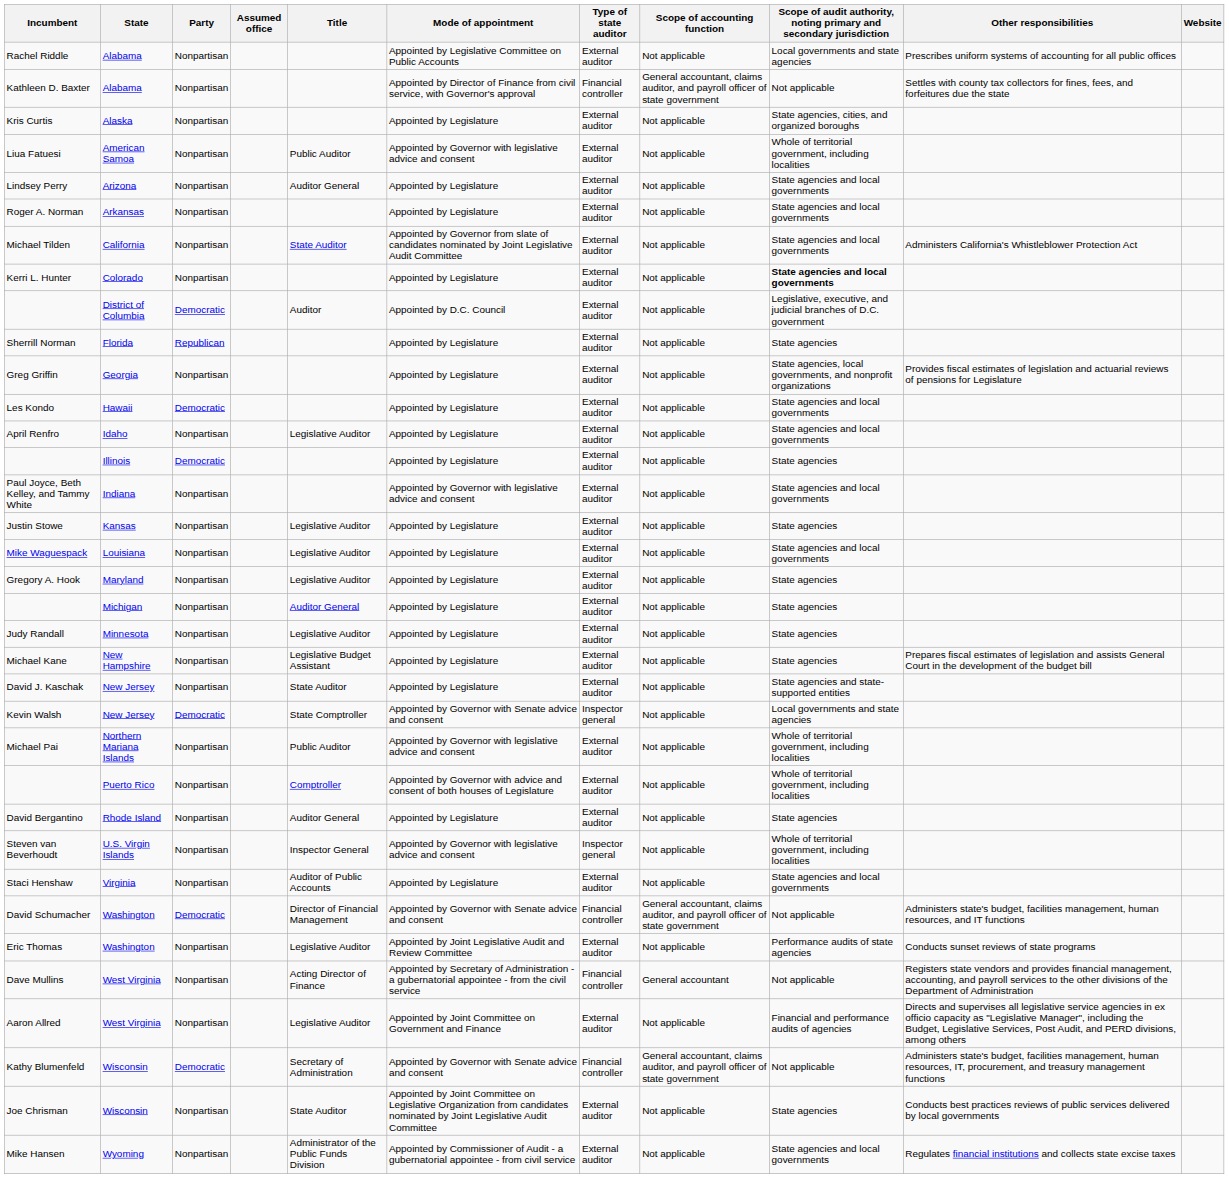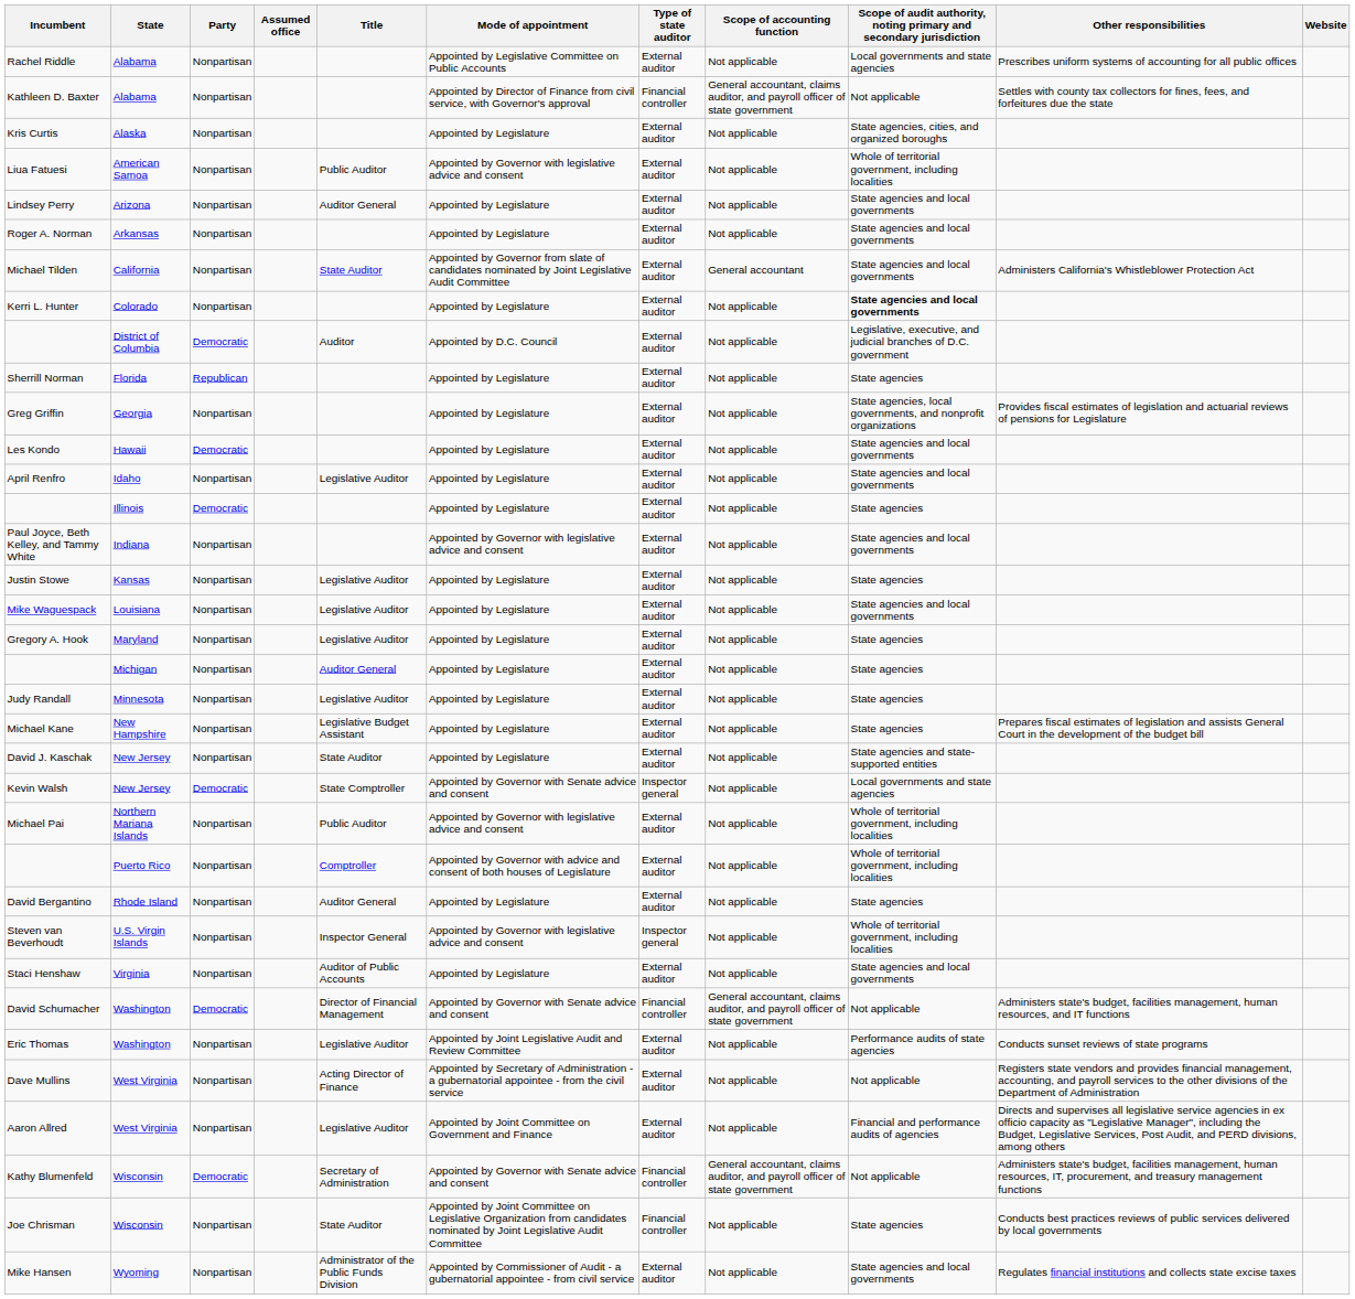 <table class="wikitable sortable">
 <tr>
 <th>Incumbent</th>
 <th>State</th>
 <th>Party</th>
 <th>Assumed office</th>
 <th>Title</th>
 <th>Mode of appointment</th>
 <th>Type of state auditor</th>
 <th>Scope of accounting function</th>
 <th>Scope of audit authority, noting primary and secondary jurisdiction</th>
 <th>Other responsibilities</th>
 <th>Website</th>
 </tr>
 <tr>
 <td>Rachel Riddle</td>
 <td><a href='#'>Alabama</a></td>
 <td>Nonpartisan</td>
 <td></td>
 <td></td>
 <td>Appointed by Legislative Committee on Public Accounts</td>
 <td>External auditor</td>
 <td>Not applicable</td>
 <td>Local governments and state agencies</td>
 <td>Prescribes uniform systems of accounting for all public offices</td>
 <td></td>
 </tr>
 <tr>
 <td>Kathleen D. Baxter</td>
 <td><a href='#'>Alabama</a></td>
 <td>Nonpartisan</td>
 <td></td>
 <td></td>
 <td>Appointed by Director of Finance from civil service, with Governor's approval</td>
 <td>Financial controller</td>
 <td>General accountant, claims auditor, and payroll officer of state government</td>
 <td>Not applicable</td>
 <td>Settles with county tax collectors for fines, fees, and forfeitures due the state</td>
 <td></td>
 </tr>
 <tr>
 <td>Kris Curtis</td>
 <td><a href='#'>Alaska</a></td>
 <td>Nonpartisan</td>
 <td></td>
 <td></td>
 <td>Appointed by Legislature</td>
 <td>External auditor</td>
 <td>Not applicable</td>
 <td>State agencies, cities, and organized boroughs</td>
 <td></td>
 <td></td>
 </tr>
 <tr>
 <td>Liua Fatuesi</td>
 <td><a href='#'>American Samoa</a></td>
 <td>Nonpartisan</td>
 <td></td>
 <td>Public Auditor</td>
 <td>Appointed by Governor with legislative advice and consent</td>
 <td>External auditor</td>
 <td>Not applicable</td>
 <td>Whole of territorial government, including localities</td>
 <td></td>
 <td></td>
 </tr>
 <tr>
 <td>Lindsey Perry</td>
 <td><a href='#'>Arizona</a></td>
 <td>Nonpartisan</td>
 <td></td>
 <td>Auditor General</td>
 <td>Appointed by Legislature</td>
 <td>External auditor</td>
 <td>Not applicable</td>
 <td>State agencies and local governments</td>
 <td></td>
 <td></td>
 </tr>
 <tr>
 <td>Roger A. Norman</td>
 <td><a href='#'>Arkansas</a></td>
 <td>Nonpartisan</td>
 <td></td>
 <td></td>
 <td>Appointed by Legislature</td>
 <td>External auditor</td>
 <td>Not applicable</td>
 <td>State agencies and local governments</td>
 <td></td>
 <td></td>
 </tr>
 <tr>
 <td>Michael Tilden</td>
 <td><a href='#'>California</a></td>
 <td>Nonpartisan</td>
 <td></td>
 <td><a href='#'>State Auditor</a></td>
 <td>Appointed by Governor from slate of candidates nominated by Joint Legislative Audit Committee</td>
 <td>External auditor</td>
-<td>Not applicable</td>
+<td>General accountant</td>
 <td>State agencies and local governments</td>
 <td>Administers California's Whistleblower Protection Act</td>
 <td></td>
 </tr>
 <tr>
 <td>Kerri L. Hunter</td>
 <td><a href='#'>Colorado</a></td>
 <td>Nonpartisan</td>
 <td></td>
 <td></td>
 <td>Appointed by Legislature</td>
 <td>External auditor</td>
 <td>Not applicable</td>
 <td><strong>State agencies and local governments</strong></td>
 <td></td>
 <td></td>
 </tr>
 <tr>
 <td></td>
 <td><a href='#'>District of Columbia</a></td>
 <td><a href='#'>Democratic</a></td>
 <td></td>
 <td>Auditor</td>
 <td>Appointed by D.C. Council</td>
 <td>External auditor</td>
 <td>Not applicable</td>
 <td>Legislative, executive, and judicial branches of D.C. government</td>
 <td></td>
 <td></td>
 </tr>
 <tr>
 <td>Sherrill Norman</td>
 <td><a href='#'>Florida</a></td>
 <td><a href='#'>Republican</a></td>
 <td></td>
 <td></td>
 <td>Appointed by Legislature</td>
 <td>External auditor</td>
 <td>Not applicable</td>
 <td>State agencies</td>
 <td></td>
 <td></td>
 </tr>
 <tr>
 <td>Greg Griffin</td>
 <td><a href='#'>Georgia</a></td>
 <td>Nonpartisan</td>
 <td></td>
 <td></td>
 <td>Appointed by Legislature</td>
 <td>External auditor</td>
 <td>Not applicable</td>
 <td>State agencies, local governments, and nonprofit organizations</td>
 <td>Provides fiscal estimates of legislation and actuarial reviews of pensions for Legislature</td>
 <td></td>
 </tr>
 <tr>
 <td>Les Kondo</td>
 <td><a href='#'>Hawaii</a></td>
 <td><a href='#'>Democratic</a></td>
 <td></td>
 <td></td>
 <td>Appointed by Legislature</td>
 <td>External auditor</td>
 <td>Not applicable</td>
 <td>State agencies and local governments</td>
 <td></td>
 <td></td>
 </tr>
 <tr>
 <td>April Renfro</td>
 <td><a href='#'>Idaho</a></td>
 <td>Nonpartisan</td>
 <td></td>
 <td>Legislative Auditor</td>
 <td>Appointed by Legislature</td>
 <td>External auditor</td>
 <td>Not applicable</td>
 <td>State agencies and local governments</td>
 <td></td>
 <td></td>
 </tr>
 <tr>
 <td></td>
 <td><a href='#'>Illinois</a></td>
 <td><a href='#'>Democratic</a></td>
 <td></td>
 <td></td>
 <td>Appointed by Legislature</td>
 <td>External auditor</td>
 <td>Not applicable</td>
 <td>State agencies</td>
 <td></td>
 <td></td>
 </tr>
 <tr>
 <td>Paul Joyce, Beth Kelley, and Tammy White</td>
 <td><a href='#'>Indiana</a></td>
 <td>Nonpartisan</td>
 <td>  </td>
 <td></td>
 <td>Appointed by Governor with legislative advice and consent</td>
 <td>External auditor</td>
 <td>Not applicable</td>
 <td>State agencies and local governments</td>
 <td></td>
 <td></td>
 </tr>
 <tr>
 <td>Justin Stowe</td>
 <td><a href='#'>Kansas</a></td>
 <td>Nonpartisan</td>
 <td></td>
 <td>Legislative Auditor</td>
 <td>Appointed by Legislature</td>
 <td>External auditor</td>
 <td>Not applicable</td>
 <td>State agencies</td>
 <td></td>
 <td></td>
 </tr>
 <tr>
 <td><a href='#'>Mike Waguespack</a></td>
 <td><a href='#'>Louisiana</a></td>
 <td>Nonpartisan</td>
 <td></td>
 <td>Legislative Auditor</td>
 <td>Appointed by Legislature</td>
 <td>External auditor</td>
 <td>Not applicable</td>
 <td>State agencies and local governments</td>
 <td></td>
 <td></td>
 </tr>
 <tr>
 <td>Gregory A. Hook</td>
 <td><a href='#'>Maryland</a></td>
 <td>Nonpartisan</td>
 <td></td>
 <td>Legislative Auditor</td>
 <td>Appointed by Legislature</td>
 <td>External auditor</td>
 <td>Not applicable</td>
 <td>State agencies</td>
 <td></td>
 <td></td>
 </tr>
 <tr>
 <td></td>
 <td><a href='#'>Michigan</a></td>
 <td>Nonpartisan</td>
 <td></td>
 <td><a href='#'>Auditor General</a></td>
 <td>Appointed by Legislature</td>
 <td>External auditor</td>
 <td>Not applicable</td>
 <td>State agencies</td>
 <td></td>
 <td></td>
 </tr>
 <tr>
 <td>Judy Randall</td>
 <td><a href='#'>Minnesota</a></td>
 <td>Nonpartisan</td>
 <td></td>
 <td>Legislative Auditor</td>
 <td>Appointed by Legislature</td>
 <td>External auditor</td>
 <td>Not applicable</td>
 <td>State agencies</td>
 <td></td>
 <td></td>
 </tr>
 <tr>
 <td>Michael Kane</td>
 <td><a href='#'>New Hampshire</a></td>
 <td>Nonpartisan</td>
 <td></td>
 <td>Legislative Budget Assistant</td>
 <td>Appointed by Legislature</td>
 <td>External auditor</td>
 <td>Not applicable</td>
 <td>State agencies</td>
 <td>Prepares fiscal estimates of legislation and assists General Court in the development of the budget bill</td>
 <td></td>
 </tr>
 <tr>
 <td>David J. Kaschak</td>
 <td><a href='#'>New Jersey</a></td>
 <td>Nonpartisan</td>
 <td></td>
 <td>State Auditor</td>
 <td>Appointed by Legislature</td>
 <td>External auditor</td>
 <td>Not applicable</td>
 <td>State agencies and state-supported entities</td>
 <td></td>
 <td></td>
 </tr>
 <tr>
 <td>Kevin Walsh</td>
 <td><a href='#'>New Jersey</a></td>
 <td><a href='#'>Democratic</a></td>
 <td></td>
 <td>State Comptroller</td>
 <td>Appointed by Governor with Senate advice and consent</td>
 <td>Inspector general</td>
 <td>Not applicable</td>
 <td>Local governments and state agencies</td>
 <td></td>
 <td></td>
 </tr>
 <tr>
 <td>Michael Pai</td>
 <td><a href='#'>Northern Mariana Islands</a></td>
 <td>Nonpartisan</td>
 <td></td>
 <td>Public Auditor</td>
 <td>Appointed by Governor with legislative advice and consent</td>
 <td>External auditor</td>
 <td>Not applicable</td>
 <td>Whole of territorial government, including localities</td>
 <td></td>
 <td></td>
 </tr>
 <tr>
 <td></td>
 <td><a href='#'>Puerto Rico</a></td>
 <td>Nonpartisan</td>
 <td></td>
 <td><a href='#'>Comptroller</a></td>
 <td>Appointed by Governor with advice and consent of both houses of Legislature</td>
 <td>External auditor</td>
 <td>Not applicable</td>
 <td>Whole of territorial government, including localities</td>
 <td></td>
 <td></td>
 </tr>
 <tr>
 <td>David Bergantino</td>
 <td><a href='#'>Rhode Island</a></td>
 <td>Nonpartisan</td>
 <td></td>
 <td>Auditor General</td>
 <td>Appointed by Legislature</td>
 <td>External auditor</td>
 <td>Not applicable</td>
 <td>State agencies</td>
 <td></td>
 <td></td>
 </tr>
 <tr>
 <td>Steven van Beverhoudt</td>
 <td><a href='#'>U.S. Virgin Islands</a></td>
 <td>Nonpartisan</td>
 <td></td>
 <td>Inspector General</td>
 <td>Appointed by Governor with legislative advice and consent</td>
 <td>Inspector general</td>
 <td>Not applicable</td>
 <td>Whole of territorial government, including localities</td>
 <td></td>
 <td></td>
 </tr>
 <tr>
 <td>Staci Henshaw</td>
 <td><a href='#'>Virginia</a></td>
 <td>Nonpartisan</td>
 <td></td>
 <td>Auditor of Public Accounts</td>
 <td>Appointed by Legislature</td>
 <td>External auditor</td>
 <td>Not applicable</td>
 <td>State agencies and local governments</td>
 <td></td>
 <td></td>
 </tr>
 <tr>
 <td>David Schumacher</td>
 <td><a href='#'>Washington</a></td>
 <td><a href='#'>Democratic</a></td>
 <td></td>
 <td>Director of Financial Management</td>
 <td>Appointed by Governor with Senate advice and consent</td>
 <td>Financial controller</td>
 <td>General accountant, claims auditor, and payroll officer of state government</td>
 <td>Not applicable</td>
 <td>Administers state's budget, facilities management, human resources, and IT functions</td>
 <td></td>
 </tr>
 <tr>
 <td>Eric Thomas</td>
 <td><a href='#'>Washington</a></td>
 <td>Nonpartisan</td>
 <td></td>
 <td>Legislative Auditor</td>
 <td>Appointed by Joint Legislative Audit and Review Committee</td>
 <td>External auditor</td>
 <td>Not applicable</td>
 <td>Performance audits of state agencies</td>
 <td>Conducts sunset reviews of state programs</td>
 <td></td>
 </tr>
 <tr>
 <td>Dave Mullins</td>
 <td><a href='#'>West Virginia</a></td>
 <td>Nonpartisan</td>
 <td></td>
 <td>Acting Director of Finance</td>
 <td>Appointed by Secretary of Administration - a gubernatorial appointee - from the civil service</td>
-<td>Financial controller</td>
-<td>General accountant</td>
+<td>External auditor</td>
+<td>Not applicable</td>
 <td>Not applicable</td>
 <td>Registers state vendors and provides financial management, accounting, and payroll services to the other divisions of the Department of Administration</td>
 <td></td>
 </tr>
 <tr>
 <td>Aaron Allred</td>
 <td><a href='#'>West Virginia</a></td>
 <td>Nonpartisan</td>
 <td></td>
 <td>Legislative Auditor</td>
 <td>Appointed by Joint Committee on Government and Finance</td>
 <td>External auditor</td>
 <td>Not applicable</td>
 <td>Financial and performance audits of agencies</td>
 <td>Directs and supervises all legislative service agencies in ex officio capacity as "Legislative Manager", including the Budget, Legislative Services, Post Audit, and PERD divisions, among others</td>
 <td></td>
 </tr>
 <tr>
 <td>Kathy Blumenfeld</td>
 <td><a href='#'>Wisconsin</a></td>
 <td><a href='#'>Democratic</a></td>
 <td></td>
 <td>Secretary of Administration</td>
 <td>Appointed by Governor with Senate advice and consent</td>
 <td>Financial controller</td>
 <td>General accountant, claims auditor, and payroll officer of state government</td>
 <td>Not applicable</td>
 <td>Administers state's budget, facilities management, human resources, IT, procurement, and treasury management functions</td>
 <td></td>
 </tr>
 <tr>
 <td>Joe Chrisman</td>
 <td><a href='#'>Wisconsin</a></td>
 <td>Nonpartisan</td>
 <td></td>
 <td>State Auditor</td>
 <td>Appointed by Joint Committee on Legislative Organization from candidates nominated by Joint Legislative Audit Committee</td>
-<td>External auditor</td>
+<td>Financial controller</td>
 <td>Not applicable</td>
 <td>State agencies</td>
 <td>Conducts best practices reviews of public services delivered by local governments</td>
 <td></td>
 </tr>
 <tr>
 <td>Mike Hansen</td>
 <td><a href='#'>Wyoming</a></td>
 <td>Nonpartisan</td>
 <td></td>
 <td>Administrator of the Public Funds Division</td>
 <td>Appointed by Commissioner of Audit - a gubernatorial appointee - from civil service</td>
 <td>External auditor</td>
 <td>Not applicable</td>
 <td>State agencies and local governments</td>
 <td>Regulates <a href='#'>financial institutions</a> and collects state excise taxes</td>
 <td></td>
 </tr>
 </table>
